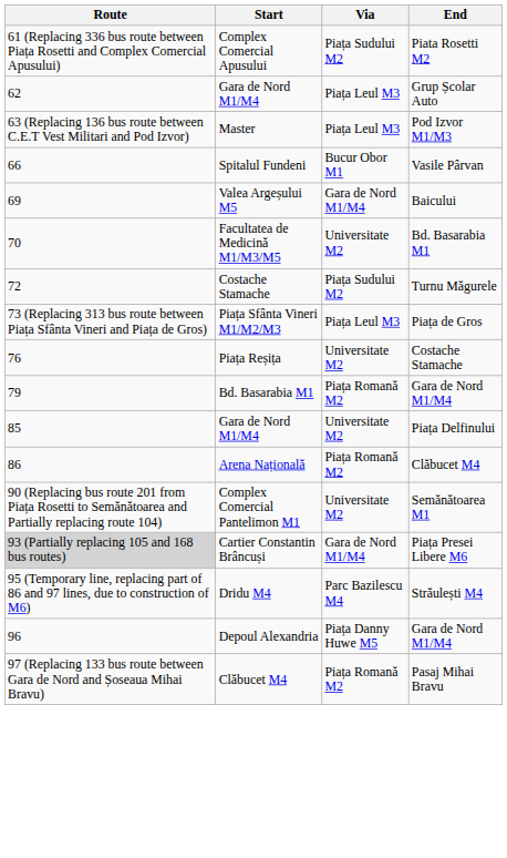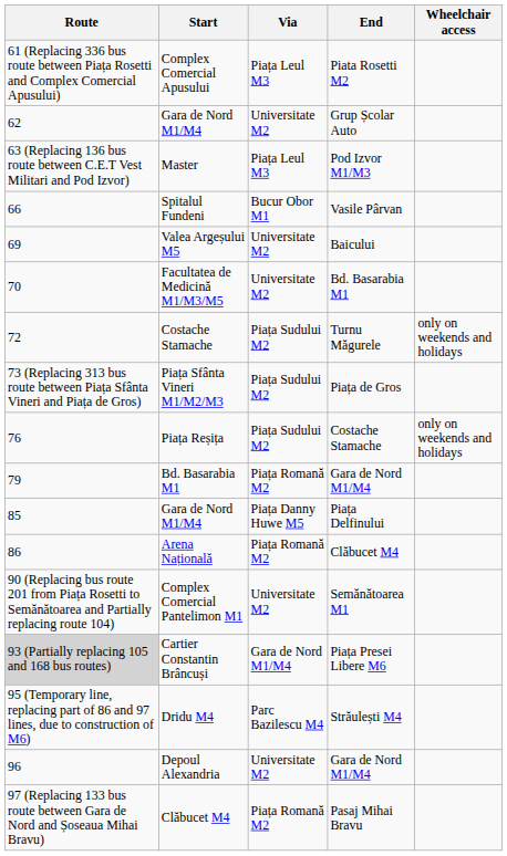 <table class="wikitable">
 <tr>
 <th>Route</th>
 <th>Start</th>
 <th>Via</th>
 <th>End</th>
+<th>Wheelchair access</th>
 </tr>
 <tr>
 <td>61 (Replacing 336 bus route between Piața Rosetti and Complex Comercial Apusului)</td>
 <td>Complex Comercial Apusului</td>
-<td>Piața Sudului <a href='#'>M2</a></td>
+<td>Piața Leul <a href='#'>M3</a></td>
 <td>Piata Rosetti <a href='#'>M2</a></td>
+<td></td>
 </tr>
 <tr>
 <td>62</td>
 <td>Gara de Nord <a href='#'>M1/M4</a></td>
-<td>Piața Leul <a href='#'>M3</a></td>
+<td>Universitate <a href='#'>M2</a></td>
 <td>Grup Școlar Auto</td>
+<td></td>
 </tr>
 <tr>
 <td>63 (Replacing 136 bus route between C.E.T Vest Militari and Pod Izvor)</td>
 <td>Master</td>
 <td>Piața Leul <a href='#'>M3</a></td>
 <td>Pod Izvor <a href='#'>M1/M3</a></td>
+<td></td>
 </tr>
 <tr>
 <td>66</td>
 <td>Spitalul Fundeni</td>
 <td>Bucur Obor <a href='#'>M1</a></td>
 <td>Vasile Pârvan</td>
+<td></td>
 </tr>
 <tr>
 <td>69</td>
 <td>Valea Argeșului <a href='#'>M5</a></td>
-<td>Gara de Nord <a href='#'>M1/M4</a></td>
+<td>Universitate <a href='#'>M2</a></td>
 <td>Baicului</td>
+<td></td>
 </tr>
 <tr>
 <td>70</td>
 <td>Facultatea de Medicină <a href='#'>M1/M3/M5</a></td>
 <td>Universitate <a href='#'>M2</a></td>
 <td>Bd. Basarabia <a href='#'>M1</a></td>
+<td></td>
 </tr>
 <tr>
 <td>72</td>
 <td>Costache Stamache</td>
 <td>Piața Sudului <a href='#'>M2</a></td>
 <td>Turnu Măgurele</td>
+<td>only on weekends and holidays</td>
 </tr>
 <tr>
 <td>73 (Replacing 313 bus route between Piața Sfânta Vineri and Piața de Gros)</td>
 <td>Piața Sfânta Vineri <a href='#'>M1/M2/M3</a></td>
-<td>Piața Leul <a href='#'>M3</a></td>
+<td>Piața Sudului <a href='#'>M2</a></td>
 <td>Piața de Gros</td>
+<td></td>
 </tr>
 <tr>
 <td>76</td>
 <td>Piața Reșița</td>
-<td>Universitate <a href='#'>M2</a></td>
+<td>Piața Sudului <a href='#'>M2</a></td>
 <td>Costache Stamache</td>
+<td> only on weekends and holidays</td>
 </tr>
 <tr>
 <td>79</td>
 <td>Bd. Basarabia <a href='#'>M1</a></td>
 <td>Piața Romană <a href='#'>M2</a></td>
 <td>Gara de Nord <a href='#'>M1/M4</a></td>
+<td></td>
 </tr>
 <tr>
 <td>85</td>
 <td>Gara de Nord <a href='#'>M1/M4</a></td>
-<td>Universitate <a href='#'>M2</a></td>
+<td>Piața Danny Huwe <a href='#'>M5</a></td>
 <td>Piața Delfinului</td>
+<td></td>
 </tr>
 <tr>
 <td>86</td>
 <td><a href='#'>Arena Națională</a></td>
 <td>Piața Romană <a href='#'>M2</a></td>
 <td>Clăbucet <a href='#'>M4</a></td>
+<td></td>
 </tr>
 <tr>
 <td>90 (Replacing bus route 201 from Piața Rosetti to Semănătoarea and Partially replacing route 104)</td>
 <td>Complex Comercial Pantelimon <a href='#'>M1</a></td>
 <td>Universitate <a href='#'>M2</a></td>
 <td>Semănătoarea <a href='#'>M1</a></td>
+<td></td>
 </tr>
 <tr>
 <td style="background: lightgrey;">93 (Partially replacing 105 and 168 bus routes)</td>
 <td>Cartier Constantin Brâncuși</td>
 <td>Gara de Nord <a href='#'>M1/M4</a></td>
 <td>Piața Presei Libere <a href='#'>M6</a></td>
+<td></td>
 </tr>
 <tr>
 <td>95 (Temporary line, replacing part of 86 and 97 lines, due to construction of <a href='#'>M6</a>)</td>
 <td>Dridu <a href='#'>M4</a></td>
 <td>Parc Bazilescu <a href='#'>M4</a></td>
 <td>Străulești <a href='#'>M4</a></td>
+<td></td>
 </tr>
 <tr>
 <td>96</td>
 <td>Depoul Alexandria</td>
-<td>Piața Danny Huwe <a href='#'>M5</a></td>
+<td>Universitate <a href='#'>M2</a></td>
 <td>Gara de Nord <a href='#'>M1/M4</a></td>
+<td></td>
 </tr>
 <tr>
 <td>97 (Replacing 133 bus route between Gara de Nord and Șoseaua Mihai Bravu)</td>
 <td>Clăbucet <a href='#'>M4</a></td>
 <td>Piața Romană <a href='#'>M2</a></td>
 <td>Pasaj Mihai Bravu</td>
+<td></td>
 </tr>
 </table>
